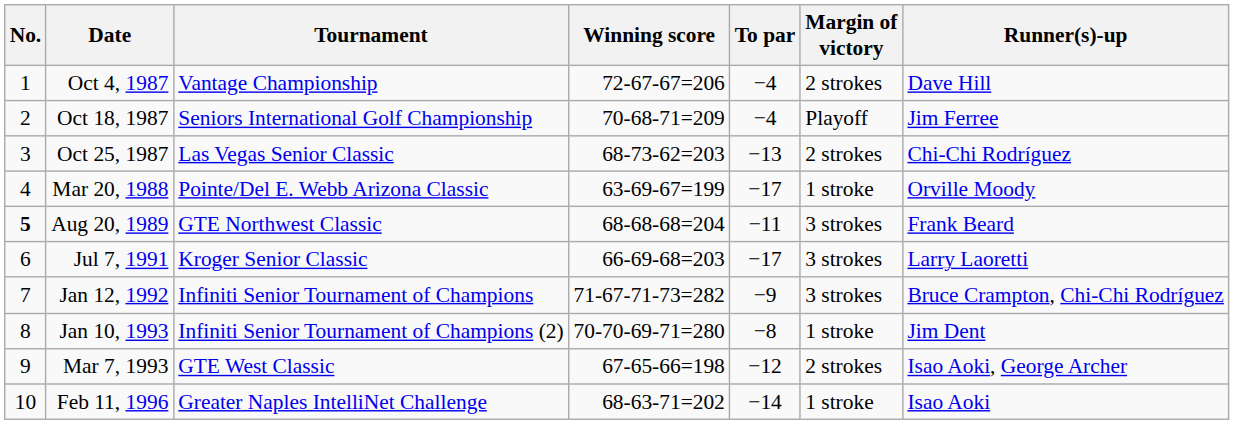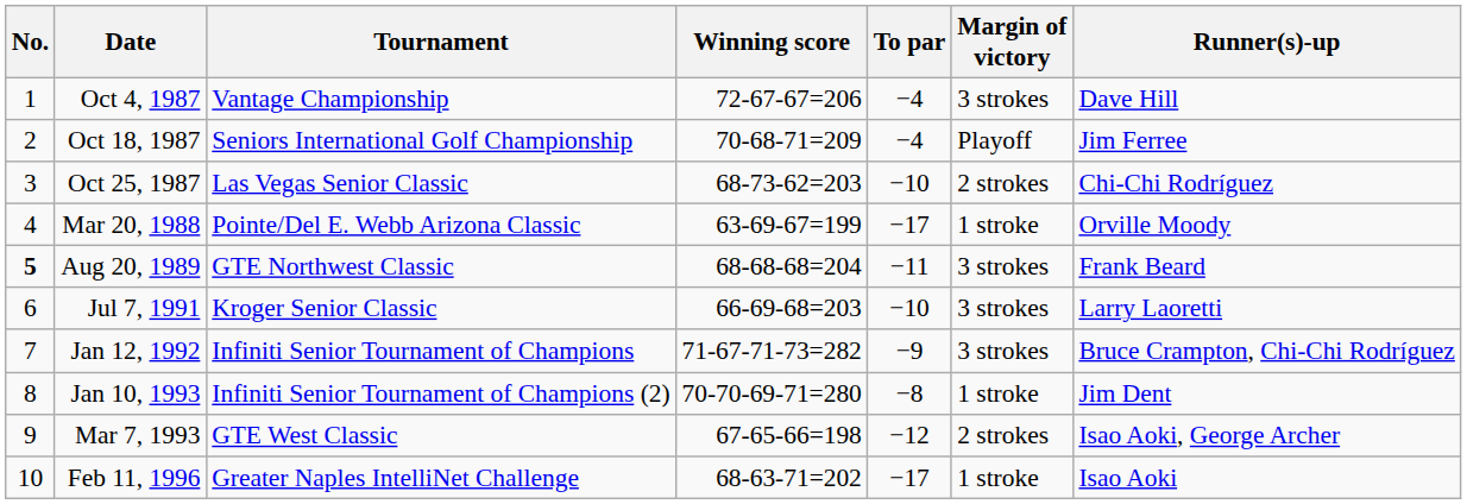 <table class="wikitable" style="font-size:95%;">
 <tr>
 <th>No.</th>
 <th>Date</th>
 <th>Tournament</th>
 <th>Winning score</th>
 <th>To par</th>
 <th>Margin of<br>victory</th>
 <th>Runner(s)-up</th>
 </tr>
 <tr>
 <td align=center>1</td>
 <td align=right>Oct 4, <a href='#'>1987</a></td>
 <td><a href='#'>Vantage Championship</a></td>
 <td align=right>72-67-67=206</td>
 <td align=center>−4</td>
-<td>2 strokes</td>
+<td>3 strokes</td>
 <td> <a href='#'>Dave Hill</a></td>
 </tr>
 <tr>
 <td align=center>2</td>
 <td align=right>Oct 18, 1987</td>
 <td><a href='#'>Seniors International Golf Championship</a></td>
 <td align=right>70-68-71=209</td>
 <td align=center>−4</td>
 <td>Playoff</td>
 <td> <a href='#'>Jim Ferree</a></td>
 </tr>
 <tr>
 <td align=center>3</td>
 <td align=right>Oct 25, 1987</td>
 <td><a href='#'>Las Vegas Senior Classic</a></td>
 <td align=right>68-73-62=203</td>
-<td align=center>−13</td>
+<td align=center>−10</td>
 <td>2 strokes</td>
 <td> <a href='#'>Chi-Chi Rodríguez</a></td>
 </tr>
 <tr>
 <td align=center>4</td>
 <td align=right>Mar 20, <a href='#'>1988</a></td>
 <td><a href='#'>Pointe/Del E. Webb Arizona Classic</a></td>
 <td align=right>63-69-67=199</td>
 <td align=center>−17</td>
 <td>1 stroke</td>
 <td> <a href='#'>Orville Moody</a></td>
 </tr>
 <tr>
 <td align=center><strong>5</strong></td>
 <td align=right>Aug 20, <a href='#'>1989</a></td>
 <td><a href='#'>GTE Northwest Classic</a></td>
 <td align=right>68-68-68=204</td>
 <td align=center>−11</td>
 <td>3 strokes</td>
 <td> <a href='#'>Frank Beard</a></td>
 </tr>
 <tr>
 <td align=center>6</td>
 <td align=right>Jul 7, <a href='#'>1991</a></td>
 <td><a href='#'>Kroger Senior Classic</a></td>
 <td align=right>66-69-68=203</td>
-<td align=center>−17</td>
+<td align=center>−10</td>
 <td>3 strokes</td>
 <td> <a href='#'>Larry Laoretti</a></td>
 </tr>
 <tr>
 <td align=center>7</td>
 <td align=right>Jan 12, <a href='#'>1992</a></td>
 <td><a href='#'>Infiniti Senior Tournament of Champions</a></td>
 <td align=right>71-67-71-73=282</td>
 <td align=center>−9</td>
 <td>3 strokes</td>
 <td> <a href='#'>Bruce Crampton</a>,  <a href='#'>Chi-Chi Rodríguez</a></td>
 </tr>
 <tr>
 <td align=center>8</td>
 <td align=right>Jan 10, <a href='#'>1993</a></td>
 <td><a href='#'>Infiniti Senior Tournament of Champions</a> (2)</td>
 <td align=right>70-70-69-71=280</td>
 <td align=center>−8</td>
 <td>1 stroke</td>
 <td> <a href='#'>Jim Dent</a></td>
 </tr>
 <tr>
 <td align=center>9</td>
 <td align=right>Mar 7, 1993</td>
 <td><a href='#'>GTE West Classic</a></td>
 <td align=right>67-65-66=198</td>
 <td align=center>−12</td>
 <td>2 strokes</td>
 <td> <a href='#'>Isao Aoki</a>,  <a href='#'>George Archer</a></td>
 </tr>
 <tr>
 <td align=center>10</td>
 <td align=right>Feb 11, <a href='#'>1996</a></td>
 <td><a href='#'>Greater Naples IntelliNet Challenge</a></td>
 <td align=right>68-63-71=202</td>
-<td align=center>−14</td>
+<td align=center>−17</td>
 <td>1 stroke</td>
 <td> <a href='#'>Isao Aoki</a></td>
 </tr>
 </table>
